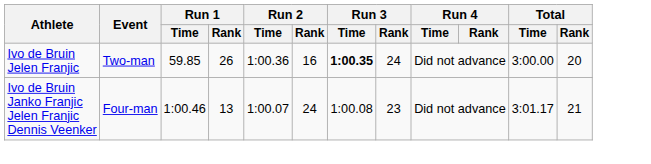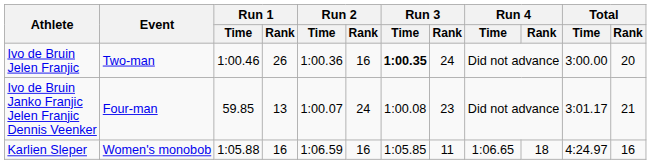 <table class=wikitable style=text-align:center;font-size:90%>
 <tr>
 <th rowspan=2>Athlete</th>
 <th rowspan=2>Event</th>
 <th colspan=2>Run 1</th>
 <th colspan=2>Run 2</th>
 <th colspan=2>Run 3</th>
 <th colspan=2>Run 4</th>
 <th colspan=2>Total</th>
 </tr>
 <tr style=font-size:95%>
 <th>Time</th>
 <th>Rank</th>
 <th>Time</th>
 <th>Rank</th>
 <th>Time</th>
 <th>Rank</th>
 <th>Time</th>
 <th>Rank</th>
 <th>Time</th>
 <th>Rank</th>
 </tr>
 <tr>
 <td align=left><a href='#'>Ivo de Bruin</a><br><a href='#'>Jelen Franjic</a></td>
 <td align=left><a href='#'>Two-man</a></td>
-<td>59.85</td>
+<td>1:00.46</td>
 <td>26</td>
 <td>1:00.36</td>
 <td>16</td>
 <td><strong>1:00.35</strong></td>
 <td>24</td>
 <td colspan=2>Did not advance</td>
 <td>3:00.00</td>
 <td>20</td>
 </tr>
 <tr>
 <td align=left><a href='#'>Ivo de Bruin</a><br><a href='#'>Janko Franjic</a><br><a href='#'>Jelen Franjic</a><br><a href='#'>Dennis Veenker</a></td>
 <td align=left><a href='#'>Four-man</a></td>
-<td>1:00.46</td>
+<td>59.85</td>
 <td>13</td>
 <td>1:00.07</td>
 <td>24</td>
 <td>1:00.08</td>
 <td>23</td>
 <td colspan=2>Did not advance</td>
 <td>3:01.17</td>
 <td>21</td>
 </tr>
+<tr>
+<td align=left><a href='#'>Karlien Sleper</a></td>
+<td align=left><a href='#'>Women's monobob</a></td>
+<td>1:05.88</td>
+<td>16</td>
+<td>1:06.59</td>
+<td>16</td>
+<td>1:05.85</td>
+<td>11</td>
+<td>1:06.65</td>
+<td>18</td>
+<td>4:24.97</td>
+<td>16</td>
+</tr>
 </table>
